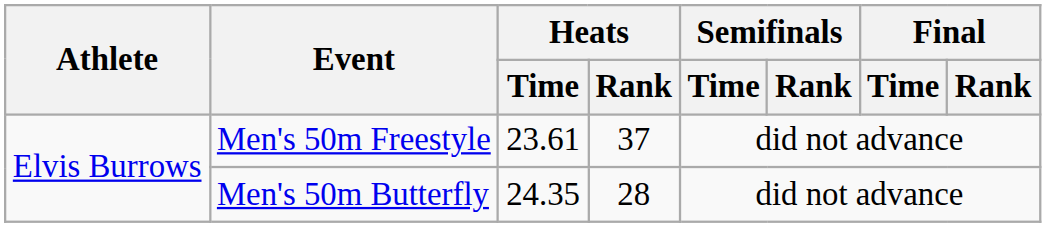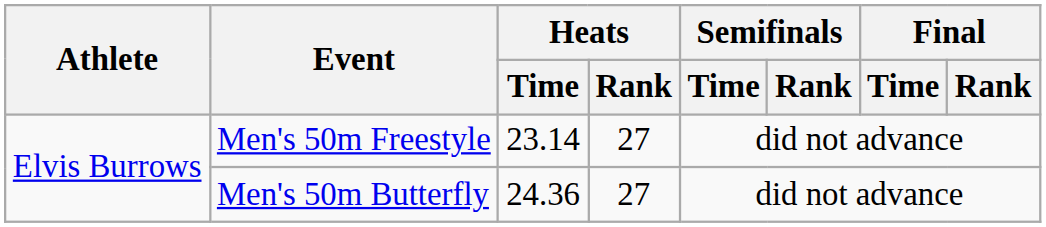 <table class=wikitable style="font-size:90%">
 <tr>
 <th rowspan="2">Athlete</th>
 <th rowspan="2">Event</th>
 <th colspan="2">Heats</th>
 <th colspan="2">Semifinals</th>
 <th colspan="2">Final</th>
 </tr>
 <tr>
 <th>Time</th>
 <th>Rank</th>
 <th>Time</th>
 <th>Rank</th>
 <th>Time</th>
 <th>Rank</th>
 </tr>
 <tr>
 <td rowspan="2"><a href='#'>Elvis Burrows</a></td>
 <td><a href='#'>Men's 50m Freestyle</a></td>
-<td align=center>23.61</td>
-<td align=center>37</td>
+<td align=center>23.14</td>
+<td align=center>27</td>
 <td align=center colspan=4>did not advance</td>
 </tr>
 <tr>
 <td><a href='#'>Men's 50m Butterfly</a></td>
-<td align=center>24.35</td>
-<td align=center>28</td>
+<td align=center>24.36</td>
+<td align=center>27</td>
 <td align=center colspan=4>did not advance</td>
 </tr>
 </table>
